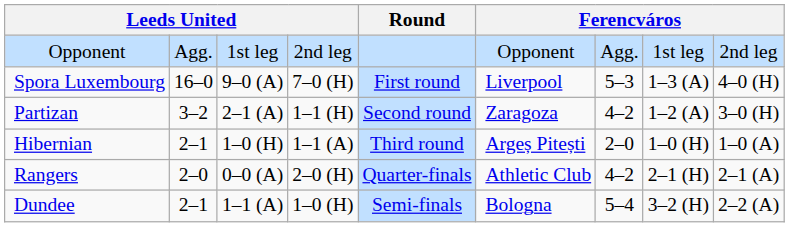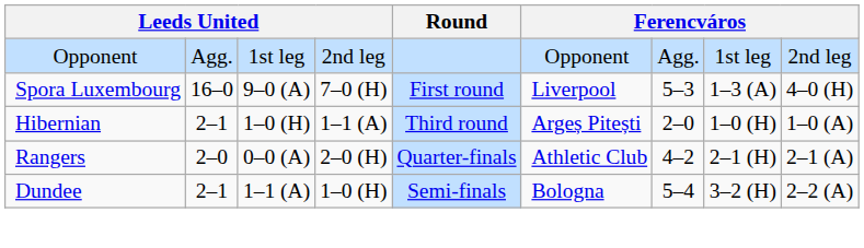 <table class="wikitable" style="text-align:center">
 <tr>
 <th colspan=4><a href='#'>Leeds United</a></th>
 <th>Round</th>
 <th colspan=4><a href='#'>Ferencváros</a></th>
 </tr>
 <tr style="background:#c1e0ff">
 <td>Opponent</td>
 <td>Agg.</td>
 <td>1st leg</td>
 <td>2nd leg</td>
 <td></td>
 <td>Opponent</td>
 <td>Agg.</td>
 <td>1st leg</td>
 <td>2nd leg</td>
 </tr>
 <tr>
 <td align=left> <a href='#'>Spora Luxembourg</a></td>
 <td>16–0</td>
 <td>9–0 (A)</td>
 <td>7–0 (H)</td>
 <td style="background:#c1e0ff;"><a href='#'>First round</a></td>
 <td align=left> <a href='#'>Liverpool</a></td>
 <td>5–3</td>
 <td>1–3 (A)</td>
 <td>4–0 (H)</td>
-</tr>
-<tr>
-<td align=left> <a href='#'>Partizan</a></td>
-<td>3–2</td>
-<td>2–1 (A)</td>
-<td>1–1 (H)</td>
-<td style="background:#c1e0ff;"><a href='#'>Second round</a></td>
-<td align=left> <a href='#'>Zaragoza</a></td>
-<td>4–2</td>
-<td>1–2 (A)</td>
-<td>3–0 (H)</td>
 </tr>
 <tr>
 <td align=left> <a href='#'>Hibernian</a></td>
 <td>2–1</td>
 <td>1–0 (H)</td>
 <td>1–1 (A)</td>
 <td style="background:#c1e0ff;"><a href='#'>Third round</a></td>
 <td align=left> <a href='#'>Argeș Pitești</a></td>
 <td>2–0</td>
 <td>1–0 (H)</td>
 <td>1–0 (A)</td>
 </tr>
 <tr>
 <td align=left> <a href='#'>Rangers</a></td>
 <td>2–0</td>
 <td>0–0 (A)</td>
 <td>2–0 (H)</td>
 <td style="background:#c1e0ff;"><a href='#'>Quarter-finals</a></td>
 <td align=left> <a href='#'>Athletic Club</a></td>
 <td>4–2</td>
 <td>2–1 (H)</td>
 <td>2–1 (A)</td>
 </tr>
 <tr>
 <td align=left> <a href='#'>Dundee</a></td>
 <td>2–1</td>
 <td>1–1 (A)</td>
 <td>1–0 (H)</td>
 <td style="background:#c1e0ff;"><a href='#'>Semi-finals</a></td>
 <td align=left> <a href='#'>Bologna</a></td>
 <td>5–4</td>
 <td>3–2 (H)</td>
 <td>2–2 (A)</td>
 </tr>
 </table>
